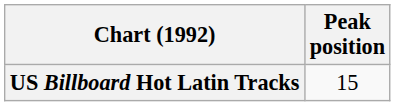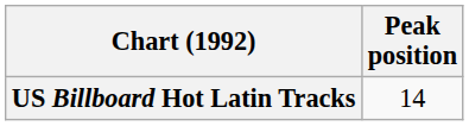 <table class="wikitable plainrowheaders">
 <tr>
 <th>Chart (1992)</th>
 <th>Peak<br>position</th>
 </tr>
 <tr>
 <th scope=row>US <em>Billboard</em> Hot Latin Tracks</th>
-<td style="text-align:center;">15</td>
+<td style="text-align:center;">14</td>
 </tr>
 </table>
